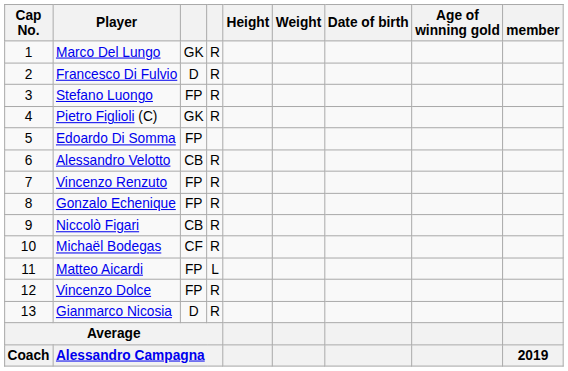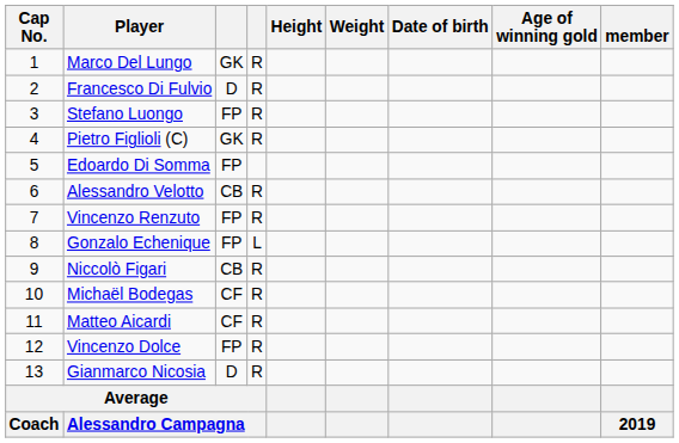 <table class="wikitable sortable" style="text-align: center; font-size: 85%; margin-left: 1em;">
 <tr>
 <th>Cap<br>No.</th>
 <th>Player</th>
 <th></th>
 <th></th>
 <th>Height</th>
 <th>Weight</th>
 <th>Date of birth</th>
 <th>Age of<br>winning gold</th>
 <th><br>member</th>
 </tr>
 <tr>
 <td>1</td>
 <td style="text-align: left;" data-sort-value="Del Lungo, Marco"><a href='#'>Marco Del Lungo</a></td>
 <td>GK</td>
 <td>R</td>
 <td style="text-align: left;"></td>
 <td style="text-align: right;"></td>
 <td style="text-align: right;"></td>
 <td style="text-align: left;"></td>
 <td></td>
 </tr>
 <tr>
 <td>2</td>
 <td style="text-align: left;" data-sort-value="Di Fulvio, Francesco"><a href='#'>Francesco Di Fulvio</a></td>
 <td>D</td>
 <td>R</td>
 <td style="text-align: left;"></td>
 <td style="text-align: right;"></td>
 <td style="text-align: right;"></td>
 <td style="text-align: left;"></td>
 <td></td>
 </tr>
 <tr>
 <td>3</td>
 <td style="text-align: left;" data-sort-value="Luongo, Stefano"><a href='#'>Stefano Luongo</a></td>
 <td>FP</td>
 <td>R</td>
 <td style="text-align: left;"></td>
 <td style="text-align: right;"></td>
 <td style="text-align: right;"></td>
 <td style="text-align: left;"></td>
 <td></td>
 </tr>
 <tr>
 <td>4</td>
 <td style="text-align: left;" data-sort-value="Figlioli, Pietro"><a href='#'>Pietro Figlioli</a> (C)</td>
 <td>GK</td>
 <td>R</td>
 <td style="text-align: left;"></td>
 <td style="text-align: right;"></td>
 <td style="text-align: right;"></td>
 <td style="text-align: left;"></td>
 <td></td>
 </tr>
 <tr>
 <td>5</td>
 <td style="text-align: left;" data-sort-value="Di Somma, Edoardo"><a href='#'>Edoardo Di Somma</a></td>
 <td>FP</td>
 <td></td>
 <td style="text-align: left;"></td>
 <td style="text-align: right;"></td>
 <td style="text-align: right;"></td>
 <td style="text-align: left;"></td>
 <td></td>
 </tr>
 <tr>
 <td>6</td>
 <td style="text-align: left;" data-sort-value="Velotto, Alessandro"><a href='#'>Alessandro Velotto</a></td>
 <td>CB</td>
 <td>R</td>
 <td style="text-align: left;"></td>
 <td style="text-align: right;"></td>
 <td style="text-align: right;"></td>
 <td style="text-align: left;"></td>
 <td></td>
 </tr>
 <tr>
 <td>7</td>
 <td style="text-align: left;" data-sort-value="Renzuto, Vincenzo"><a href='#'>Vincenzo Renzuto</a></td>
 <td>FP</td>
 <td>R</td>
 <td style="text-align: left;"></td>
 <td style="text-align: right;"></td>
 <td style="text-align: right;"></td>
 <td style="text-align: left;"></td>
 <td></td>
 </tr>
 <tr>
 <td>8</td>
 <td style="text-align: left;" data-sort-value="Echenique, Gonzalo"><a href='#'>Gonzalo Echenique</a></td>
 <td>FP</td>
-<td>R</td>
+<td>L</td>
 <td style="text-align: left;"></td>
 <td style="text-align: right;"></td>
 <td style="text-align: right;"></td>
 <td style="text-align: left;"></td>
 <td></td>
 </tr>
 <tr>
 <td>9</td>
 <td style="text-align: left;" data-sort-value="Figari, Niccolò"><a href='#'>Niccolò Figari</a></td>
 <td>CB</td>
 <td>R</td>
 <td style="text-align: left;"></td>
 <td style="text-align: right;"></td>
 <td style="text-align: right;"></td>
 <td style="text-align: left;"></td>
 <td></td>
 </tr>
 <tr>
 <td>10</td>
 <td style="text-align: left;" data-sort-value="Bodegas, Michaël"><a href='#'>Michaël Bodegas</a></td>
 <td>CF</td>
 <td>R</td>
 <td style="text-align: left;"></td>
 <td style="text-align: right;"></td>
 <td style="text-align: right;"></td>
 <td style="text-align: left;"></td>
 <td></td>
 </tr>
 <tr>
 <td>11</td>
 <td style="text-align: left;" data-sort-value="Aicardi, Matteo"><a href='#'>Matteo Aicardi</a></td>
-<td>FP</td>
-<td>L</td>
+<td>CF</td>
+<td>R</td>
 <td style="text-align: left;"></td>
 <td style="text-align: right;"></td>
 <td style="text-align: right;"></td>
 <td style="text-align: left;"></td>
 <td></td>
 </tr>
 <tr>
 <td>12</td>
 <td style="text-align: left;" data-sort-value="Dolce, Vincenzo"><a href='#'>Vincenzo Dolce</a></td>
 <td>FP</td>
 <td>R</td>
 <td style="text-align: left;"></td>
 <td style="text-align: right;"></td>
 <td style="text-align: right;"></td>
 <td style="text-align: left;"></td>
 <td></td>
 </tr>
 <tr>
 <td>13</td>
 <td style="text-align: left;" data-sort-value="Nicosia, Gianmarco"><a href='#'>Gianmarco Nicosia</a></td>
 <td>D</td>
 <td>R</td>
 <td style="text-align: left;"></td>
 <td style="text-align: right;"></td>
 <td style="text-align: right;"></td>
 <td style="text-align: left;"></td>
 <td></td>
 </tr>
 <tr>
 <th colspan="4">Average</th>
 <th style="text-align: left;"></th>
 <th style="text-align: right;"></th>
 <th style="text-align: right;"></th>
 <th style="text-align: left;"></th>
 <th></th>
 </tr>
 <tr>
 <th>Coach</th>
 <th colspan="3" style="text-align: left;"><a href='#'>Alessandro Campagna</a></th>
 <th style="text-align: left;"></th>
 <th></th>
 <th style="text-align: right;"></th>
 <th style="text-align: left;"></th>
 <th>2019</th>
 </tr>
 </table>
